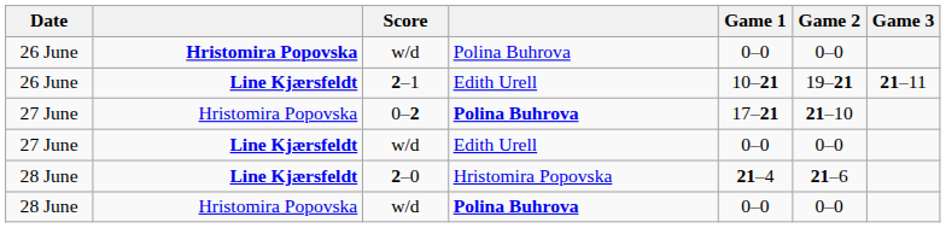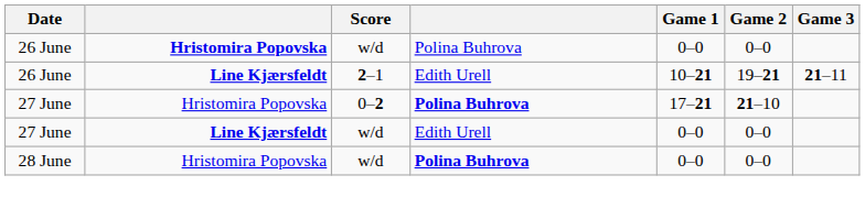 <table class="wikitable" style="text-align: center; font-size:90% ">
 <tr>
 <th width="60">Date</th>
 <th align="right" width="200"></th>
 <th width="60">Score</th>
 <th align="left" width="200"></th>
 <th width="50">Game 1</th>
 <th width="50">Game 2</th>
 <th width="50">Game 3</th>
 </tr>
 <tr>
 <td>26 June</td>
 <td align="right"><strong><a href='#'>Hristomira Popovska</a> </strong></td>
 <td align="center">w/d</td>
 <td align="left"> <a href='#'>Polina Buhrova</a></td>
 <td>0–0</td>
 <td>0–0</td>
 <td></td>
 </tr>
 <tr>
 <td>26 June</td>
 <td align="right"><strong><a href='#'>Line Kjærsfeldt</a> </strong></td>
 <td align="center"><strong>2</strong>–1</td>
 <td align="left"> <a href='#'>Edith Urell</a></td>
 <td>10–<strong>21</strong></td>
 <td>19–<strong>21</strong></td>
 <td><strong>21</strong>–11</td>
 </tr>
 <tr>
 <td>27 June</td>
 <td align="right"><a href='#'>Hristomira Popovska</a> </td>
 <td>0–<strong>2</strong></td>
 <td align="left"><strong> <a href='#'>Polina Buhrova</a></strong></td>
 <td>17–<strong>21</strong></td>
 <td><strong>21</strong>–10</td>
 <td></td>
 </tr>
 <tr>
 <td>27 June</td>
 <td align="right"><strong><a href='#'>Line Kjærsfeldt</a> </strong></td>
 <td>w/d</td>
 <td align="left"> <a href='#'>Edith Urell</a></td>
 <td>0–0</td>
 <td>0–0</td>
 <td></td>
 </tr>
 <tr>
 <td>28 June</td>
-<td align="right"><strong><a href='#'>Line Kjærsfeldt</a> </strong></td>
-<td align="center"><strong>2</strong>–0</td>
-<td align="left"> <a href='#'>Hristomira Popovska</a></td>
-<td><strong>21</strong>–4</td>
-<td><strong>21</strong>–6</td>
-<td></td>
-</tr>
-<tr>
-<td>28 June</td>
 <td align="right"><a href='#'>Hristomira Popovska</a> </td>
 <td>w/d</td>
 <td align="left"><strong> <a href='#'>Polina Buhrova</a></strong></td>
 <td>0–0</td>
 <td>0–0</td>
 <td></td>
 </tr>
 </table>
